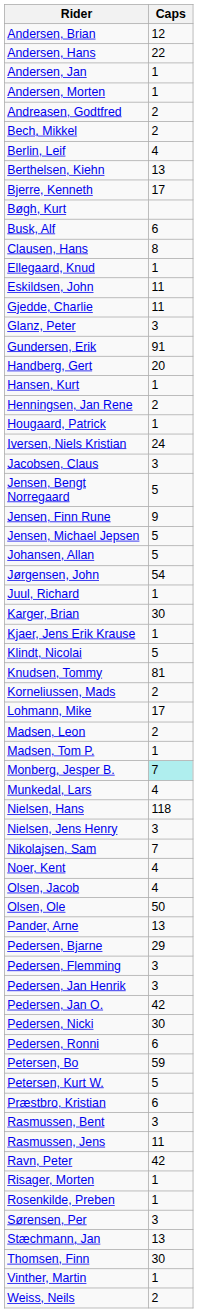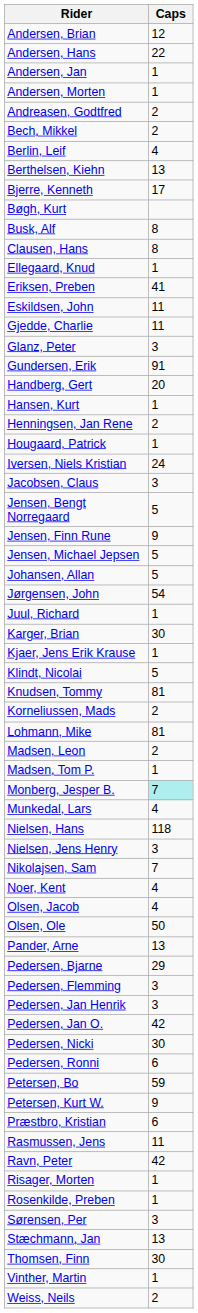 <table class="sortable wikitable">
 <tr>
 <th width="180">Rider</th>
 <th width="50">Caps</th>
 </tr>
 <tr>
 <td><a href='#'>Andersen, Brian</a></td>
 <td>12</td>
 </tr>
 <tr>
 <td><a href='#'>Andersen, Hans</a></td>
 <td>22</td>
 </tr>
 <tr>
 <td><a href='#'>Andersen, Jan</a></td>
 <td>1</td>
 </tr>
 <tr>
 <td><a href='#'>Andersen, Morten</a></td>
 <td>1</td>
 </tr>
 <tr>
 <td><a href='#'>Andreasen, Godtfred</a></td>
 <td>2</td>
 </tr>
 <tr>
 <td><a href='#'>Bech, Mikkel</a></td>
 <td>2</td>
 </tr>
 <tr>
 <td><a href='#'>Berlin, Leif</a></td>
 <td>4</td>
 </tr>
 <tr>
 <td><a href='#'>Berthelsen, Kiehn</a></td>
 <td>13</td>
 </tr>
 <tr>
 <td><a href='#'>Bjerre, Kenneth</a></td>
 <td>17</td>
 </tr>
 <tr>
 <td><a href='#'>Bøgh, Kurt</a></td>
 <td></td>
 </tr>
 <tr>
 <td><a href='#'>Busk, Alf</a></td>
-<td>6</td>
+<td>8</td>
 </tr>
 <tr>
 <td><a href='#'>Clausen, Hans</a></td>
 <td>8</td>
 </tr>
 <tr>
 <td><a href='#'>Ellegaard, Knud</a></td>
 <td>1</td>
+</tr>
+<tr>
+<td><a href='#'>Eriksen, Preben</a></td>
+<td>41</td>
 </tr>
 <tr>
 <td><a href='#'>Eskildsen, John</a></td>
 <td>11</td>
 </tr>
 <tr>
 <td><a href='#'>Gjedde, Charlie</a></td>
 <td>11</td>
 </tr>
 <tr>
 <td><a href='#'>Glanz, Peter</a></td>
 <td>3</td>
 </tr>
 <tr>
 <td><a href='#'>Gundersen, Erik</a></td>
 <td>91</td>
 </tr>
 <tr>
 <td><a href='#'>Handberg, Gert</a></td>
 <td>20</td>
 </tr>
 <tr>
 <td><a href='#'>Hansen, Kurt</a></td>
 <td>1</td>
 </tr>
 <tr>
 <td><a href='#'>Henningsen, Jan Rene</a></td>
 <td>2</td>
 </tr>
 <tr>
 <td><a href='#'>Hougaard, Patrick</a></td>
 <td>1</td>
 </tr>
 <tr>
 <td><a href='#'>Iversen, Niels Kristian</a></td>
 <td>24</td>
 </tr>
 <tr>
 <td><a href='#'>Jacobsen, Claus</a></td>
 <td>3</td>
 </tr>
 <tr>
 <td><a href='#'>Jensen, Bengt Norregaard</a></td>
 <td>5</td>
 </tr>
 <tr>
 <td><a href='#'>Jensen, Finn Rune</a></td>
 <td>9</td>
 </tr>
 <tr>
 <td><a href='#'>Jensen, Michael Jepsen</a></td>
 <td>5</td>
 </tr>
 <tr>
 <td><a href='#'>Johansen, Allan</a></td>
 <td>5</td>
 </tr>
 <tr>
 <td><a href='#'>Jørgensen, John</a></td>
 <td>54</td>
 </tr>
 <tr>
 <td><a href='#'>Juul, Richard</a></td>
 <td>1</td>
 </tr>
 <tr>
 <td><a href='#'>Karger, Brian</a></td>
 <td>30</td>
 </tr>
 <tr>
 <td><a href='#'>Kjaer, Jens Erik Krause</a></td>
 <td>1</td>
 </tr>
 <tr>
 <td><a href='#'>Klindt, Nicolai</a></td>
 <td>5</td>
 </tr>
 <tr>
 <td><a href='#'>Knudsen, Tommy</a></td>
 <td>81</td>
 </tr>
 <tr>
 <td><a href='#'>Korneliussen, Mads</a></td>
 <td>2</td>
 </tr>
 <tr>
 <td><a href='#'>Lohmann, Mike</a></td>
-<td>17</td>
+<td>81</td>
 </tr>
 <tr>
 <td><a href='#'>Madsen, Leon</a></td>
 <td>2</td>
 </tr>
 <tr>
 <td><a href='#'>Madsen, Tom P.</a></td>
 <td>1</td>
 </tr>
 <tr>
 <td><a href='#'>Monberg, Jesper B.</a></td>
 <td style="background: paleturquoise;">7</td>
 </tr>
 <tr>
 <td><a href='#'>Munkedal, Lars</a></td>
 <td>4</td>
 </tr>
 <tr>
 <td><a href='#'>Nielsen, Hans</a></td>
 <td>118</td>
 </tr>
 <tr>
 <td><a href='#'>Nielsen, Jens Henry</a></td>
 <td>3</td>
 </tr>
 <tr>
 <td><a href='#'>Nikolajsen, Sam</a></td>
 <td>7</td>
 </tr>
 <tr>
 <td><a href='#'>Noer, Kent</a></td>
 <td>4</td>
 </tr>
 <tr>
 <td><a href='#'>Olsen, Jacob</a></td>
 <td>4</td>
 </tr>
 <tr>
 <td><a href='#'>Olsen, Ole</a></td>
 <td>50</td>
 </tr>
 <tr>
 <td><a href='#'>Pander, Arne</a></td>
 <td>13</td>
 </tr>
 <tr>
 <td><a href='#'>Pedersen, Bjarne</a></td>
 <td>29</td>
 </tr>
 <tr>
 <td><a href='#'>Pedersen, Flemming</a></td>
 <td>3</td>
 </tr>
 <tr>
 <td><a href='#'>Pedersen, Jan Henrik</a></td>
 <td>3</td>
 </tr>
 <tr>
 <td><a href='#'>Pedersen, Jan O.</a></td>
 <td>42</td>
 </tr>
 <tr>
 <td><a href='#'>Pedersen, Nicki</a></td>
 <td>30</td>
 </tr>
 <tr>
 <td><a href='#'>Pedersen, Ronni</a></td>
 <td>6</td>
 </tr>
 <tr>
 <td><a href='#'>Petersen, Bo</a></td>
 <td>59</td>
 </tr>
 <tr>
 <td><a href='#'>Petersen, Kurt W.</a></td>
-<td>5</td>
+<td>9</td>
 </tr>
 <tr>
 <td><a href='#'>Præstbro, Kristian</a></td>
 <td>6</td>
-</tr>
-<tr>
-<td><a href='#'>Rasmussen, Bent</a></td>
-<td>3</td>
 </tr>
 <tr>
 <td><a href='#'>Rasmussen, Jens</a></td>
 <td>11</td>
 </tr>
 <tr>
 <td><a href='#'>Ravn, Peter</a></td>
 <td>42</td>
 </tr>
 <tr>
 <td><a href='#'>Risager, Morten</a></td>
 <td>1</td>
 </tr>
 <tr>
 <td><a href='#'>Rosenkilde, Preben</a></td>
 <td>1</td>
 </tr>
 <tr>
 <td><a href='#'>Sørensen, Per</a></td>
 <td>3</td>
 </tr>
 <tr>
 <td><a href='#'>Stæchmann, Jan</a></td>
 <td>13</td>
 </tr>
 <tr>
 <td><a href='#'>Thomsen, Finn</a></td>
 <td>30</td>
 </tr>
 <tr>
 <td><a href='#'>Vinther, Martin</a></td>
 <td>1</td>
 </tr>
 <tr>
 <td><a href='#'>Weiss, Neils</a></td>
 <td>2</td>
 </tr>
 </table>
